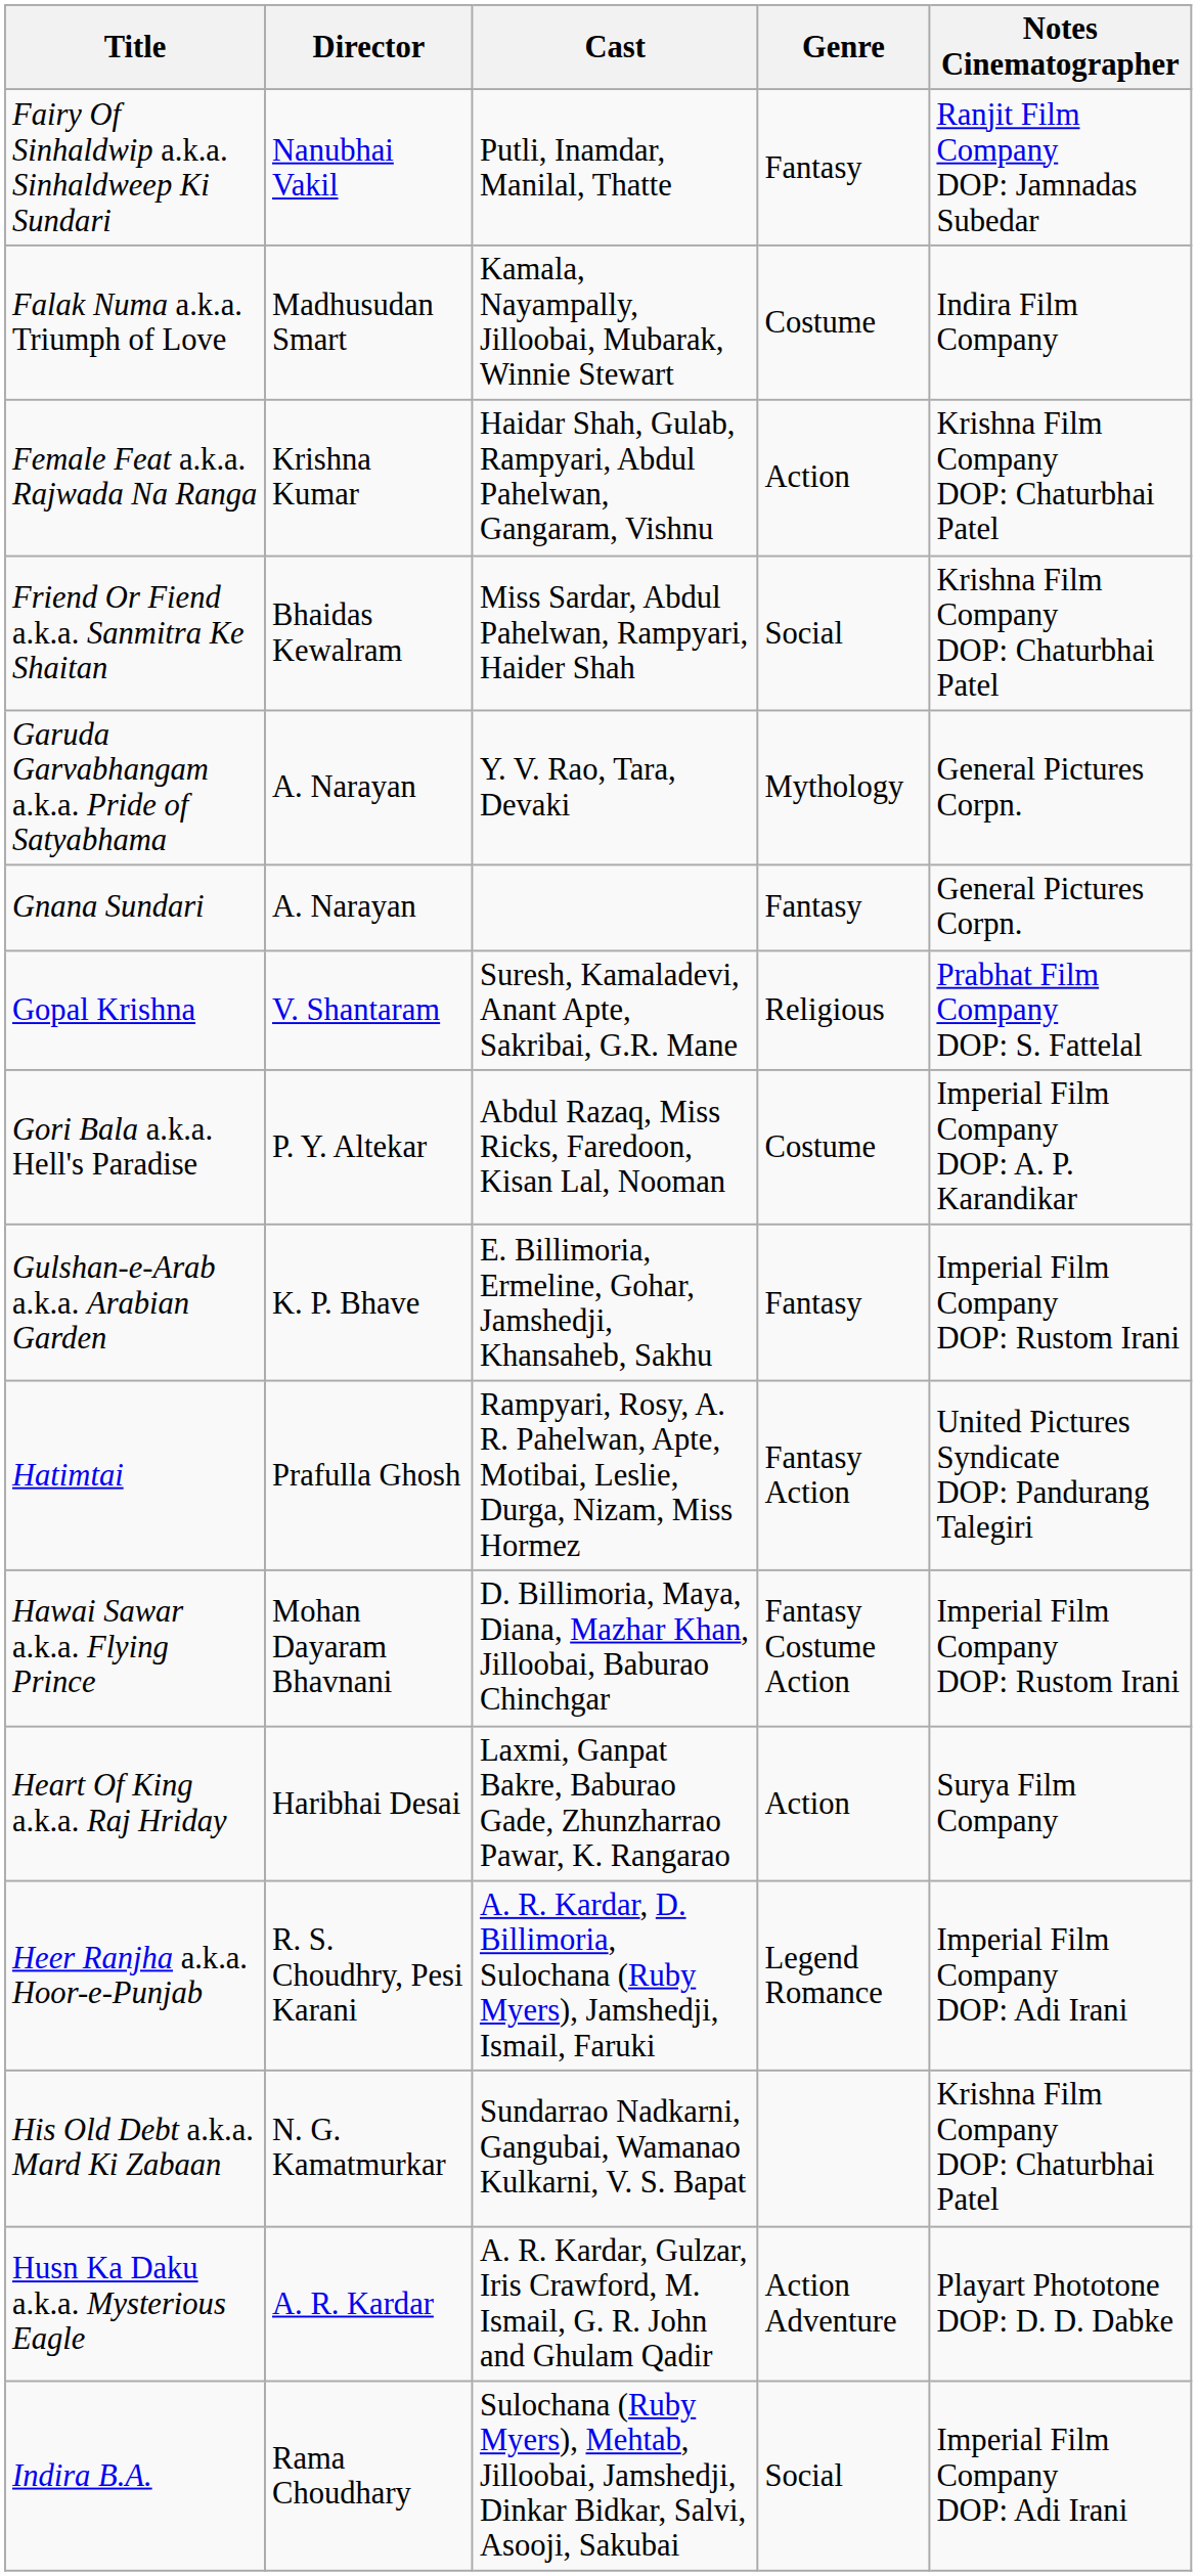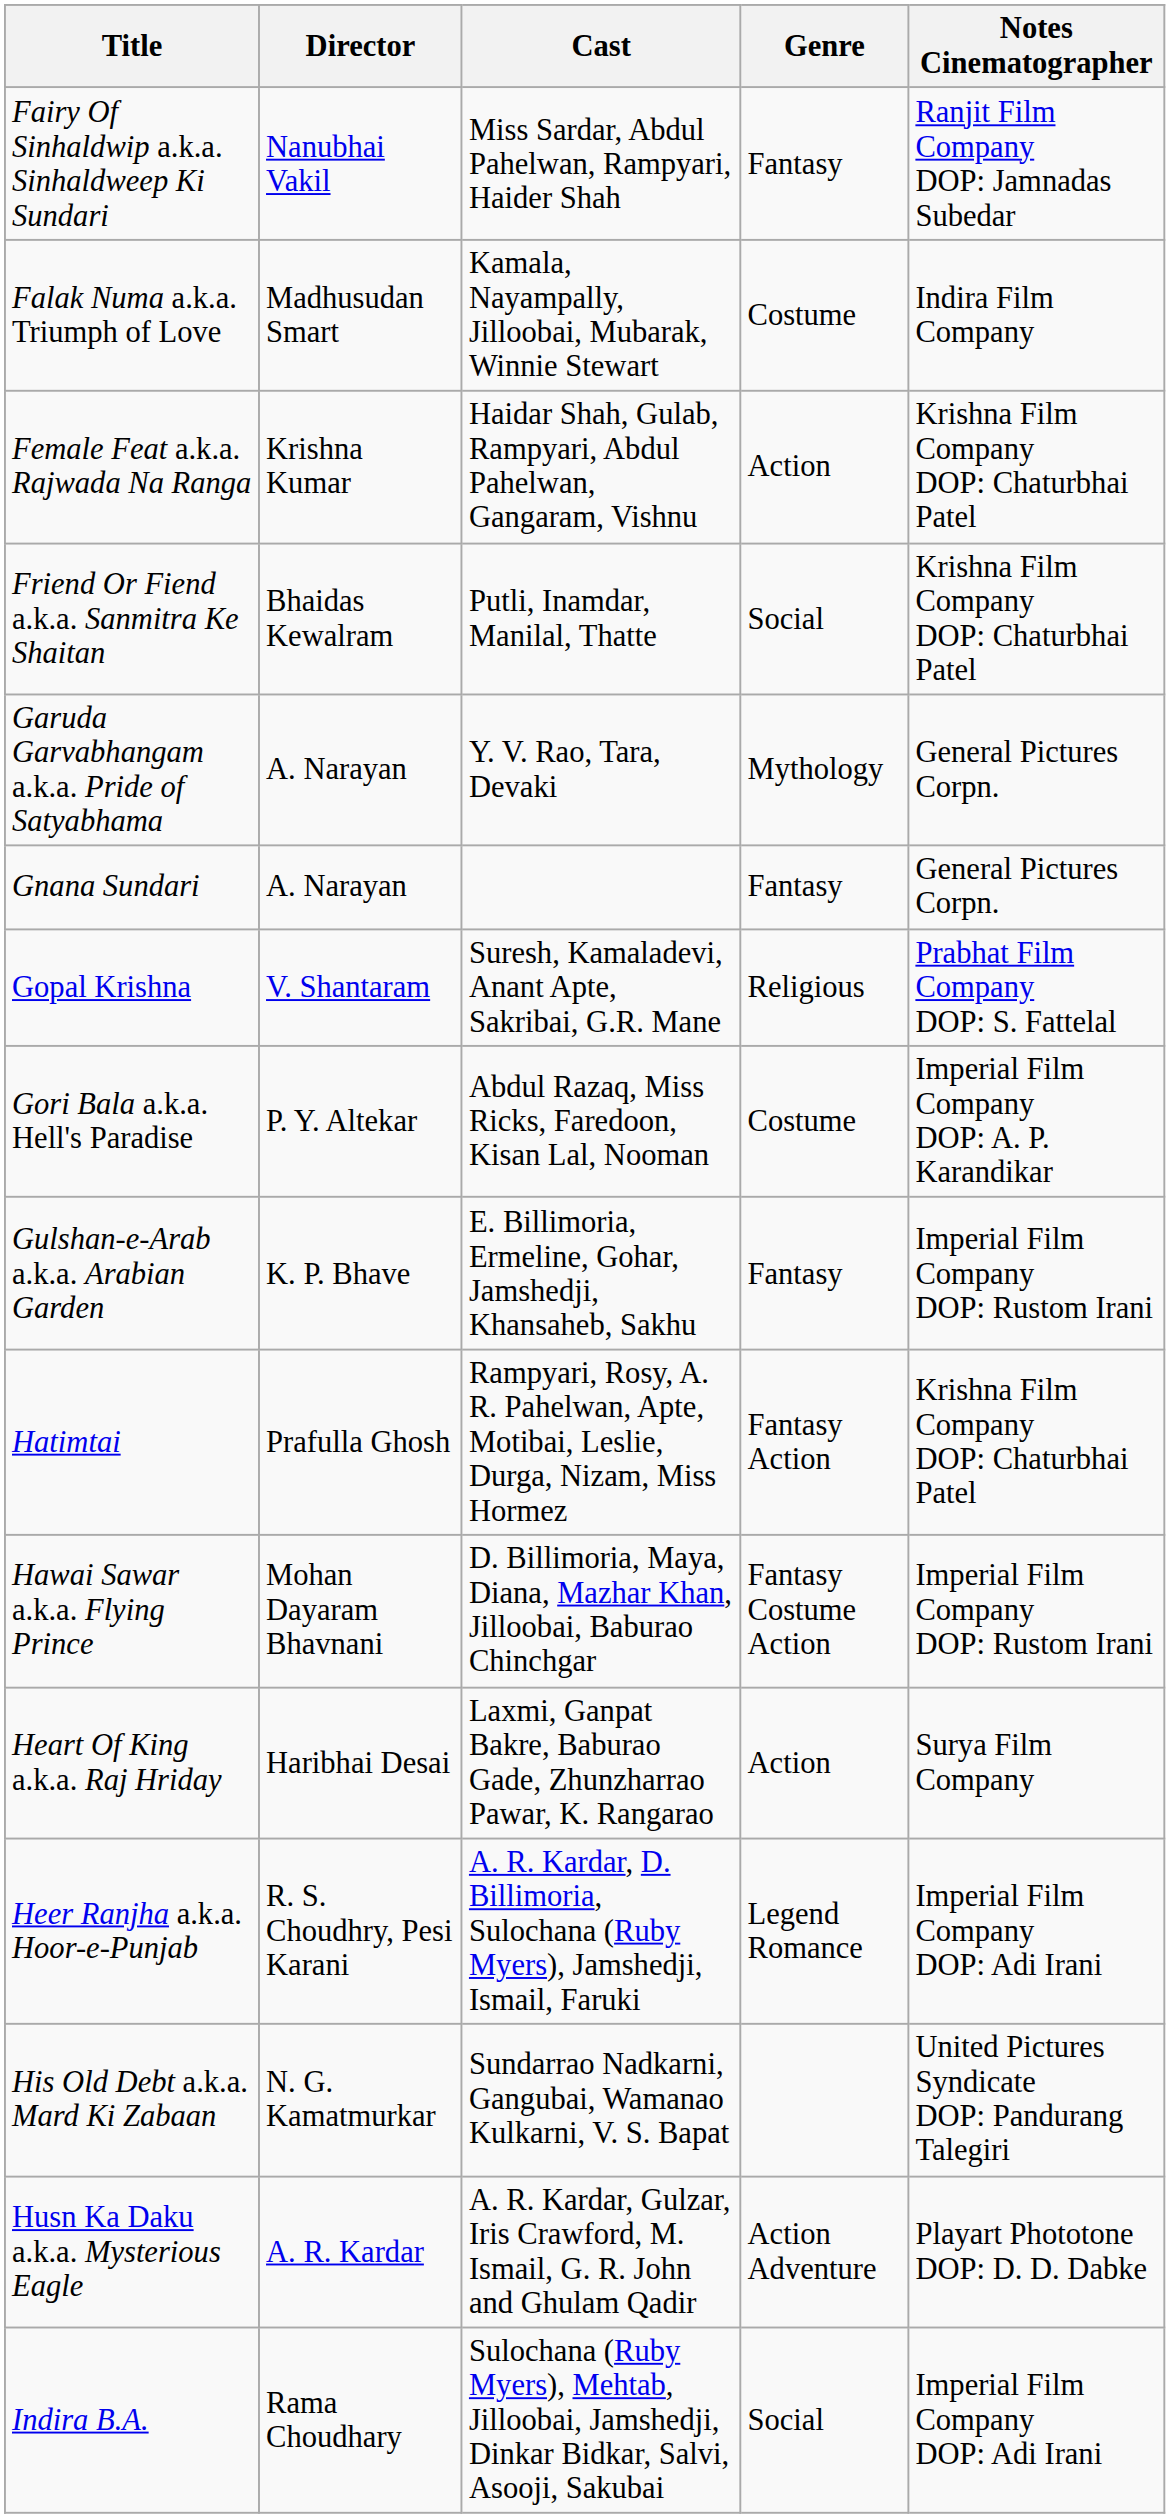 <table class="wikitable">
 <tr>
 <th>Title</th>
 <th>Director</th>
 <th>Cast</th>
 <th>Genre</th>
 <th>Notes<br>Cinematographer</th>
 </tr>
 <tr>
 <td><em>Fairy Of Sinhaldwip</em> a.k.a. <em>Sinhaldweep Ki Sundari</em></td>
 <td><a href='#'>Nanubhai Vakil</a></td>
-<td>Putli, Inamdar, Manilal, Thatte</td>
+<td>Miss Sardar, Abdul Pahelwan, Rampyari, Haider Shah</td>
 <td>Fantasy</td>
 <td><a href='#'>Ranjit Film Company</a><br>DOP: Jamnadas Subedar</td>
 </tr>
 <tr>
 <td><em>Falak Numa</em> a.k.a. Triumph of Love</td>
 <td>Madhusudan Smart</td>
 <td>Kamala, Nayampally, Jilloobai, Mubarak, Winnie Stewart</td>
 <td>Costume</td>
 <td>Indira Film Company</td>
 </tr>
 <tr>
 <td><em>Female Feat</em> a.k.a. <em>Rajwada Na Ranga</em></td>
 <td>Krishna Kumar</td>
 <td>Haidar Shah, Gulab, Rampyari, Abdul Pahelwan, Gangaram, Vishnu</td>
 <td>Action</td>
 <td>Krishna Film Company<br>DOP: Chaturbhai Patel</td>
 </tr>
 <tr>
 <td><em>Friend Or Fiend</em> a.k.a. <em>Sanmitra Ke Shaitan</em></td>
 <td>Bhaidas Kewalram</td>
-<td>Miss Sardar, Abdul Pahelwan, Rampyari, Haider Shah</td>
+<td>Putli, Inamdar, Manilal, Thatte</td>
 <td>Social</td>
 <td>Krishna Film Company<br>DOP: Chaturbhai Patel</td>
 </tr>
 <tr>
 <td><em>Garuda Garvabhangam</em> a.k.a. <em>Pride of Satyabhama</em></td>
 <td>A. Narayan</td>
 <td>Y. V. Rao, Tara, Devaki</td>
 <td>Mythology</td>
 <td>General Pictures Corpn.</td>
 </tr>
 <tr>
 <td><em>Gnana Sundari</em></td>
 <td>A. Narayan</td>
 <td></td>
 <td>Fantasy</td>
 <td>General Pictures Corpn.</td>
 </tr>
 <tr>
 <td><a href='#'>Gopal Krishna</a></td>
 <td><a href='#'>V. Shantaram</a></td>
 <td>Suresh, Kamaladevi, Anant Apte, Sakribai, G.R. Mane</td>
 <td>Religious</td>
 <td><a href='#'>Prabhat Film Company</a><br>DOP: S. Fattelal</td>
 </tr>
 <tr>
 <td><em>Gori Bala</em> a.k.a. Hell's Paradise</td>
 <td>P. Y. Altekar</td>
 <td>Abdul Razaq, Miss Ricks, Faredoon, Kisan Lal, Nooman</td>
 <td>Costume</td>
 <td>Imperial Film Company<br>DOP: A. P. Karandikar</td>
 </tr>
 <tr>
 <td><em>Gulshan-e-Arab</em> a.k.a. <em>Arabian Garden</em></td>
 <td>K. P. Bhave</td>
 <td>E. Billimoria, Ermeline, Gohar, Jamshedji, Khansaheb, Sakhu</td>
 <td>Fantasy</td>
 <td>Imperial Film Company<br>DOP: Rustom Irani</td>
 </tr>
 <tr>
 <td><em><a href='#'>Hatimtai</a></em></td>
 <td>Prafulla Ghosh</td>
 <td>Rampyari, Rosy, A. R. Pahelwan, Apte, Motibai, Leslie, Durga, Nizam, Miss Hormez</td>
 <td>Fantasy Action</td>
-<td>United Pictures Syndicate<br>DOP: Pandurang Talegiri</td>
+<td>Krishna Film Company<br>DOP: Chaturbhai Patel</td>
 </tr>
 <tr>
 <td><em>Hawai Sawar</em>  a.k.a. <em>Flying Prince</em></td>
 <td>Mohan Dayaram Bhavnani</td>
 <td>D. Billimoria, Maya, Diana, <a href='#'>Mazhar Khan</a>, Jilloobai, Baburao Chinchgar</td>
 <td>Fantasy Costume Action</td>
 <td>Imperial Film Company<br>DOP:  Rustom Irani</td>
 </tr>
 <tr>
 <td><em>Heart Of King</em> a.k.a. <em>Raj Hriday</em></td>
 <td>Haribhai Desai</td>
 <td>Laxmi, Ganpat Bakre, Baburao Gade, Zhunzharrao Pawar, K. Rangarao</td>
 <td>Action</td>
 <td>Surya Film Company</td>
 </tr>
 <tr>
 <td><em><a href='#'>Heer Ranjha</a></em> a.k.a. <em>Hoor-e-Punjab</em></td>
 <td>R. S. Choudhry, Pesi Karani</td>
 <td><a href='#'>A. R. Kardar</a>, <a href='#'>D. Billimoria</a>, Sulochana (<a href='#'>Ruby Myers</a>), Jamshedji, Ismail, Faruki</td>
 <td>Legend Romance</td>
 <td>Imperial Film Company<br>DOP: Adi Irani</td>
 </tr>
 <tr>
 <td><em>His Old Debt</em> a.k.a. <em>Mard Ki Zabaan</em></td>
 <td>N. G. Kamatmurkar</td>
 <td>Sundarrao Nadkarni, Gangubai, Wamanao Kulkarni, V. S. Bapat</td>
 <td></td>
-<td>Krishna Film Company<br>DOP: Chaturbhai Patel</td>
+<td>United Pictures Syndicate<br>DOP: Pandurang Talegiri</td>
 </tr>
 <tr>
 <td><a href='#'>Husn Ka Daku</a> a.k.a. <em>Mysterious Eagle</em></td>
 <td><a href='#'>A. R. Kardar</a></td>
 <td>A. R. Kardar, Gulzar, Iris Crawford, M. Ismail, G. R. John and Ghulam Qadir</td>
 <td>Action Adventure</td>
 <td>Playart Phototone<br>DOP: D. D. Dabke</td>
 </tr>
 <tr>
 <td><em><a href='#'>Indira B.A.</a></em></td>
 <td>Rama Choudhary</td>
 <td>Sulochana (<a href='#'>Ruby Myers</a>), <a href='#'>Mehtab</a>, Jilloobai, Jamshedji, Dinkar Bidkar, Salvi, Asooji, Sakubai</td>
 <td>Social</td>
 <td>Imperial Film Company<br>DOP: Adi Irani</td>
 </tr>
 </table>
